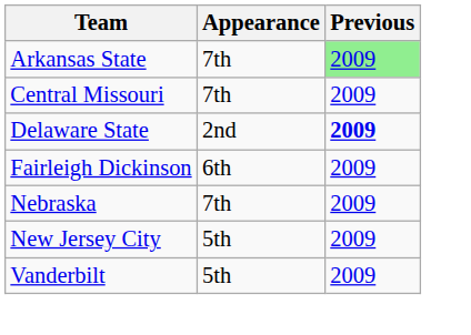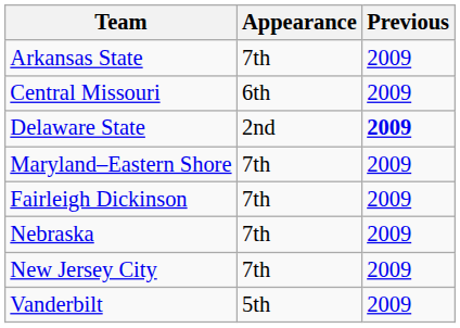 <table class="wikitable sortable">
 <tr>
 <th>Team</th>
 <th>Appearance</th>
 <th>Previous</th>
 </tr>
 <tr>
 <td><a href='#'>Arkansas State</a></td>
 <td>7th</td>
-<td style="background: lightgreen;"><a href='#'>2009</a></td>
+<td><a href='#'>2009</a></td>
 </tr>
 <tr>
 <td><a href='#'>Central Missouri</a></td>
-<td>7th</td>
+<td>6th</td>
 <td><a href='#'>2009</a></td>
 </tr>
 <tr>
 <td><a href='#'>Delaware State</a></td>
 <td>2nd</td>
 <td><strong><a href='#'>2009</a></strong></td>
 </tr>
 <tr>
+<td><a href='#'>Maryland–Eastern Shore</a></td>
+<td>7th</td>
+<td><a href='#'>2009</a></td>
+</tr>
+<tr>
 <td><a href='#'>Fairleigh Dickinson</a></td>
-<td>6th</td>
+<td>7th</td>
 <td><a href='#'>2009</a></td>
 </tr>
 <tr>
 <td><a href='#'>Nebraska</a></td>
 <td>7th</td>
 <td><a href='#'>2009</a></td>
 </tr>
 <tr>
 <td><a href='#'>New Jersey City</a></td>
-<td>5th</td>
+<td>7th</td>
 <td><a href='#'>2009</a></td>
 </tr>
 <tr>
 <td><a href='#'>Vanderbilt</a></td>
 <td>5th</td>
 <td><a href='#'>2009</a></td>
 </tr>
 </table>
